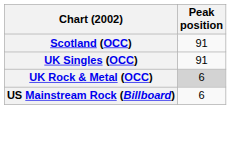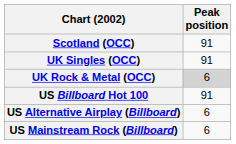 <table class="wikitable sortable plainrowheaders" style="text-align:center">
 <tr>
 <th scope="col">Chart (2002)</th>
 <th scope="col">Peak<br>position</th>
 </tr>
 <tr>
 <th scope="row"><a href='#'>Scotland</a> (<a href='#'>OCC</a>)</th>
 <td>91</td>
 </tr>
 <tr>
 <th scope="row"><a href='#'>UK Singles</a> (<a href='#'>OCC</a>)</th>
 <td>91</td>
 </tr>
 <tr>
 <th scope="row"><a href='#'>UK Rock & Metal</a> (<a href='#'>OCC</a>)</th>
 <td style="background: lightgrey;">6</td>
 </tr>
 <tr>
+<th scope="row">US <a href='#'><em>Billboard</em> Hot 100</a></th>
+<td>91</td>
+</tr>
+<tr>
+<th scope="row">US <a href='#'>Alternative Airplay</a> (<em><a href='#'>Billboard</a></em>)</th>
+<td>6</td>
+</tr>
+<tr>
 <th scope="row">US <a href='#'>Mainstream Rock</a> (<em><a href='#'>Billboard</a></em>)</th>
 <td>6</td>
 </tr>
 </table>
